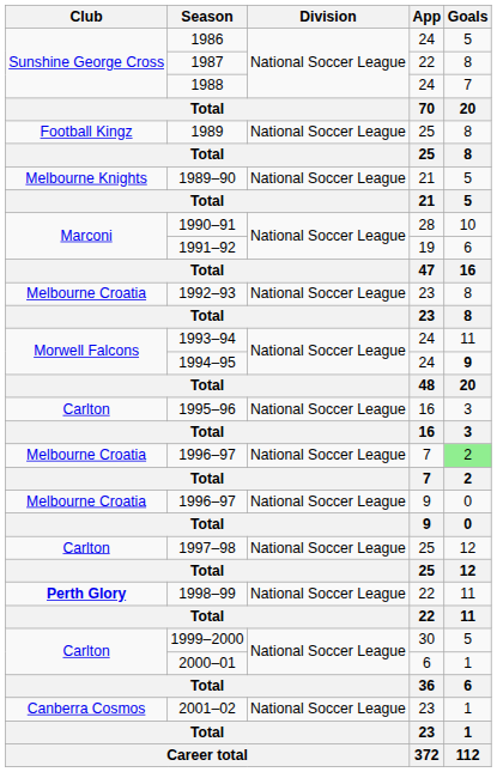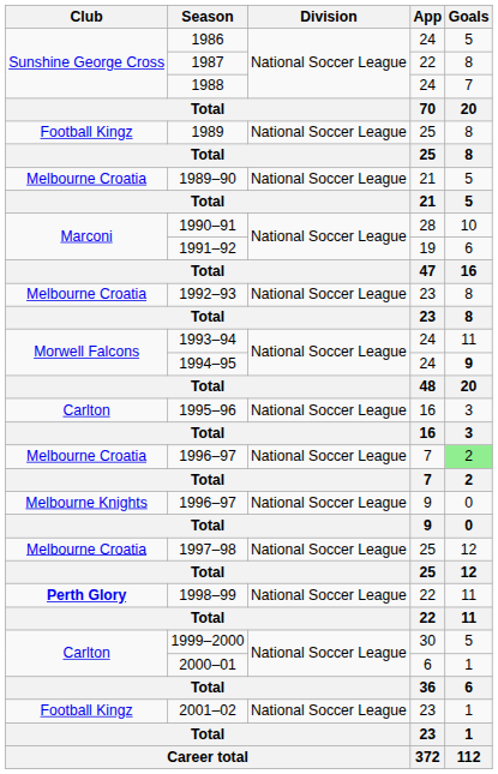 <table class="wikitable" style="text-align: center">
 <tr>
 <th>Club</th>
 <th>Season</th>
 <th>Division</th>
 <th>App</th>
 <th>Goals</th>
 </tr>
 <tr>
 <td rowspan="3"><a href='#'>Sunshine George Cross</a></td>
 <td>1986</td>
 <td rowspan="3">National Soccer League</td>
 <td>24</td>
 <td>5</td>
 </tr>
 <tr>
 <td>1987</td>
 <td>22</td>
 <td>8</td>
 </tr>
 <tr>
 <td>1988</td>
 <td>24</td>
 <td>7</td>
 </tr>
 <tr>
 <th colspan="3">Total</th>
 <th>70</th>
 <th>20</th>
 </tr>
 <tr>
 <td><a href='#'>Football Kingz</a></td>
 <td>1989</td>
 <td>National Soccer League</td>
 <td>25</td>
 <td>8</td>
 </tr>
 <tr>
 <th colspan="3">Total</th>
 <th>25</th>
 <th>8</th>
 </tr>
 <tr>
-<td><a href='#'>Melbourne Knights</a></td>
+<td><a href='#'>Melbourne Croatia</a></td>
 <td>1989–90</td>
 <td>National Soccer League</td>
 <td>21</td>
 <td>5</td>
 </tr>
 <tr>
 <th colspan="3">Total</th>
 <th>21</th>
 <th>5</th>
 </tr>
 <tr>
 <td rowspan="2"><a href='#'>Marconi</a></td>
 <td>1990–91</td>
 <td rowspan="2">National Soccer League</td>
 <td>28</td>
 <td>10</td>
 </tr>
 <tr>
 <td>1991–92</td>
 <td>19</td>
 <td>6</td>
 </tr>
 <tr>
 <th colspan="3">Total</th>
 <th>47</th>
 <th>16</th>
 </tr>
 <tr>
 <td><a href='#'>Melbourne Croatia</a></td>
 <td>1992–93</td>
 <td>National Soccer League</td>
 <td>23</td>
 <td>8</td>
 </tr>
 <tr>
 <th colspan="3">Total</th>
 <th>23</th>
 <th>8</th>
 </tr>
 <tr>
 <td rowspan="2"><a href='#'>Morwell Falcons</a></td>
 <td>1993–94</td>
 <td rowspan="2">National Soccer League</td>
 <td>24</td>
 <td>11</td>
 </tr>
 <tr>
 <td>1994–95</td>
 <td>24</td>
 <td><strong>9</strong></td>
 </tr>
 <tr>
 <th colspan="3">Total</th>
 <th>48</th>
 <th>20</th>
 </tr>
 <tr>
 <td><a href='#'>Carlton</a></td>
 <td>1995–96</td>
 <td>National Soccer League</td>
 <td>16</td>
 <td>3</td>
 </tr>
 <tr>
 <th colspan="3">Total</th>
 <th>16</th>
 <th>3</th>
 </tr>
 <tr>
 <td><a href='#'>Melbourne Croatia</a></td>
 <td>1996–97</td>
 <td>National Soccer League</td>
 <td>7</td>
 <td style="background: lightgreen;">2</td>
 </tr>
 <tr>
 <th colspan="3">Total</th>
 <th>7</th>
 <th>2</th>
 </tr>
 <tr>
-<td><a href='#'>Melbourne Croatia</a></td>
+<td><a href='#'>Melbourne Knights</a></td>
 <td>1996–97</td>
 <td>National Soccer League</td>
 <td>9</td>
 <td>0</td>
 </tr>
 <tr>
 <th colspan="3">Total</th>
 <th>9</th>
 <th>0</th>
 </tr>
 <tr>
-<td><a href='#'>Carlton</a></td>
+<td><a href='#'>Melbourne Croatia</a></td>
 <td>1997–98</td>
 <td>National Soccer League</td>
 <td>25</td>
 <td>12</td>
 </tr>
 <tr>
 <th colspan="3">Total</th>
 <th>25</th>
 <th>12</th>
 </tr>
 <tr>
 <td><strong><a href='#'>Perth Glory</a></strong></td>
 <td>1998–99</td>
 <td>National Soccer League</td>
 <td>22</td>
 <td>11</td>
 </tr>
 <tr>
 <th colspan="3">Total</th>
 <th>22</th>
 <th>11</th>
 </tr>
 <tr>
 <td rowspan="2"><a href='#'>Carlton</a></td>
 <td>1999–2000</td>
 <td rowspan="2">National Soccer League</td>
 <td>30</td>
 <td>5</td>
 </tr>
 <tr>
 <td>2000–01</td>
 <td>6</td>
 <td>1</td>
 </tr>
 <tr>
 <th colspan="3">Total</th>
 <th>36</th>
 <th>6</th>
 </tr>
 <tr>
-<td><a href='#'>Canberra Cosmos</a></td>
+<td><a href='#'>Football Kingz</a></td>
 <td>2001–02</td>
 <td>National Soccer League</td>
 <td>23</td>
 <td>1</td>
 </tr>
 <tr>
 <th colspan="3">Total</th>
 <th>23</th>
 <th>1</th>
 </tr>
 <tr>
 <th colspan="3">Career total</th>
 <th>372</th>
 <th>112</th>
 </tr>
 </table>
